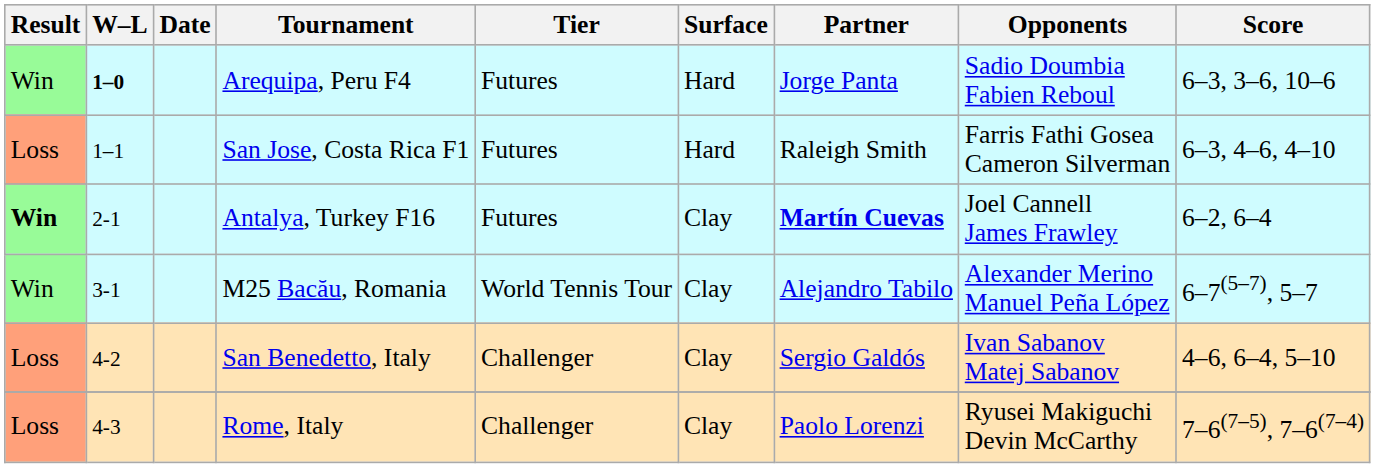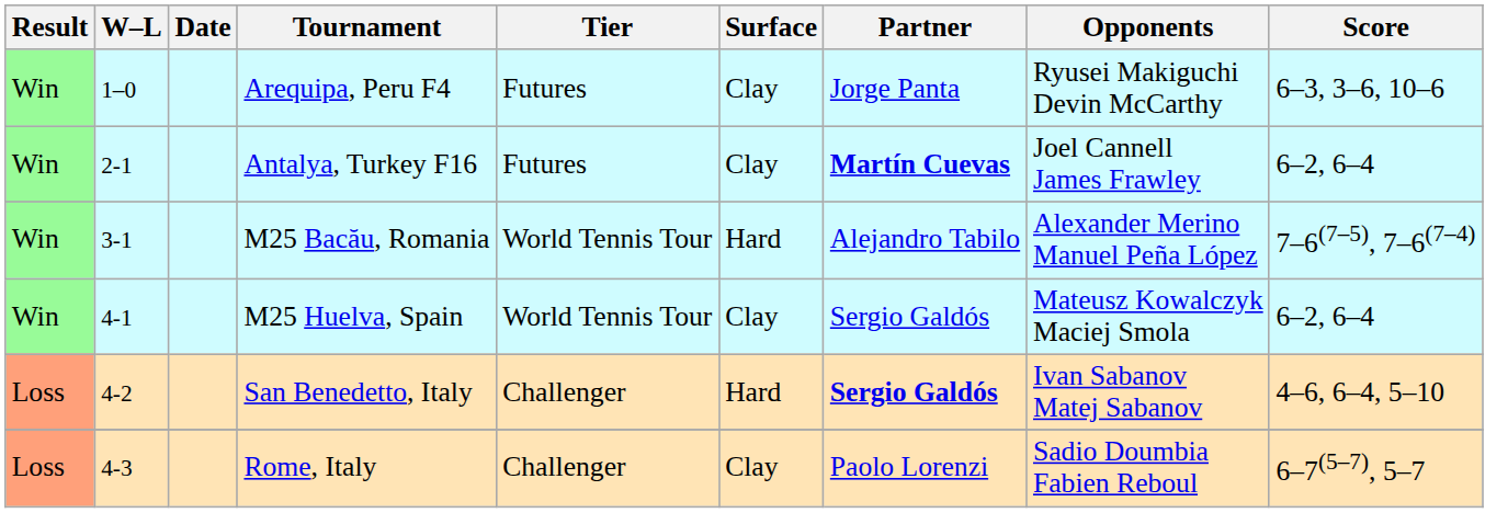 <table class="sortable wikitable">
 <tr>
 <th>Result</th>
 <th class="unsortable">W–L</th>
 <th>Date</th>
 <th>Tournament</th>
 <th>Tier</th>
 <th>Surface</th>
 <th>Partner</th>
 <th>Opponents</th>
 <th class="unsortable">Score</th>
 </tr>
 <tr bgcolor=#cffcff>
 <td style="background:#98fb98;">Win</td>
-<td><strong><small>1–0</small></strong></td>
+<td><small>1–0</small></td>
 <td></td>
 <td style="background:#cffcff;"><a href='#'>Arequipa</a>, Peru F4</td>
 <td style="background:#cffcff;">Futures</td>
-<td>Hard</td>
+<td>Clay</td>
 <td> <a href='#'>Jorge Panta</a></td>
-<td> <a href='#'>Sadio Doumbia</a><br> <a href='#'>Fabien Reboul</a></td>
+<td> Ryusei Makiguchi<br> Devin McCarthy</td>
 <td>6–3, 3–6, 10–6</td>
 </tr>
 <tr bgcolor=#cffcff>
-<td style="background:#ffa07a;">Loss</td>
-<td><small>1–1</small></td>
-<td></td>
-<td style="background:#cffcff;"><a href='#'>San Jose</a>, Costa Rica F1</td>
-<td style="background:#cffcff;">Futures</td>
-<td>Hard</td>
-<td> Raleigh Smith</td>
-<td> Farris Fathi Gosea<br> Cameron Silverman</td>
-<td>6–3, 4–6, 4–10</td>
-</tr>
-<tr bgcolor=#cffcff>
-<td style="background:#98fb98;"><strong>Win</strong></td>
+<td style="background:#98fb98;">Win</td>
 <td><small>2-1</small></td>
 <td></td>
 <td style="background:#cffcff;"><a href='#'>Antalya</a>, Turkey F16</td>
 <td style="background:#cffcff;">Futures</td>
 <td>Clay</td>
 <td><strong> <a href='#'>Martín Cuevas</a></strong></td>
 <td> Joel Cannell<br> <a href='#'>James Frawley</a></td>
 <td>6–2, 6–4</td>
 </tr>
 <tr bgcolor=#cffcff>
 <td style="background:#98fb98;">Win</td>
 <td><small>3-1</small></td>
 <td></td>
 <td style="background:#cffcff;">M25 <a href='#'>Bacău</a>, Romania</td>
 <td style="background:#cffcff;">World Tennis Tour</td>
-<td>Clay</td>
+<td>Hard</td>
 <td> <a href='#'>Alejandro Tabilo</a></td>
 <td> <a href='#'>Alexander Merino</a><br> <a href='#'>Manuel Peña López</a></td>
-<td>6–7<sup>(5–7)</sup>, 5–7</td>
+<td>7–6<sup>(7–5)</sup>, 7–6<sup>(7–4)</sup></td>
+</tr>
+<tr bgcolor=#cffcff>
+<td style="background:#98fb98;">Win</td>
+<td><small>4-1</small></td>
+<td></td>
+<td style="background:#cffcff;">M25 <a href='#'>Huelva</a>, Spain</td>
+<td style="background:#cffcff;">World Tennis Tour</td>
+<td>Clay</td>
+<td> <a href='#'>Sergio Galdós</a></td>
+<td> <a href='#'>Mateusz Kowalczyk</a><br> Maciej Smola</td>
+<td>6–2, 6–4</td>
 </tr>
 <tr style="background:moccasin;">
 <td style="background:#ffa07a;">Loss</td>
 <td><small>4-2</small></td>
 <td></td>
 <td><a href='#'>San Benedetto</a>, Italy</td>
 <td>Challenger</td>
-<td>Clay</td>
-<td> <a href='#'>Sergio Galdós</a></td>
+<td>Hard</td>
+<td><strong> <a href='#'>Sergio Galdós</a></strong></td>
 <td> <a href='#'>Ivan Sabanov</a><br> <a href='#'>Matej Sabanov</a></td>
 <td>4–6, 6–4, 5–10</td>
 </tr>
 <tr>
 </tr>
 <tr style="background:moccasin;">
 <td style="background:#ffa07a;">Loss</td>
 <td><small>4-3</small></td>
 <td></td>
 <td><a href='#'>Rome</a>, Italy</td>
 <td>Challenger</td>
 <td>Clay</td>
 <td> <a href='#'>Paolo Lorenzi</a></td>
-<td> Ryusei Makiguchi<br> Devin McCarthy</td>
-<td>7–6<sup>(7–5)</sup>, 7–6<sup>(7–4)</sup></td>
+<td> <a href='#'>Sadio Doumbia</a><br> <a href='#'>Fabien Reboul</a></td>
+<td>6–7<sup>(5–7)</sup>, 5–7</td>
 </tr>
 </table>
